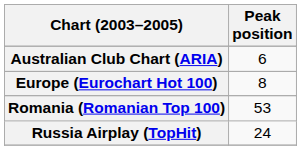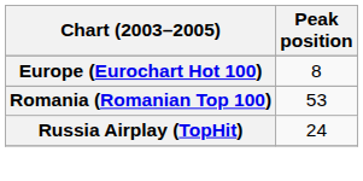 <table class="wikitable sortable plainrowheaders" style="text-align:center">
 <tr>
 <th>Chart (2003–2005)</th>
 <th>Peak<br>position</th>
 </tr>
 <tr>
-</tr>
-<tr>
-<th scope="row">Australian Club Chart (<a href='#'>ARIA</a>)</th>
-<td>6</td>
 </tr>
 <tr>
 </tr>
 <tr>
 </tr>
 <tr>
 </tr>
 <tr>
 </tr>
 <tr>
 <th scope="row">Europe (<a href='#'>Eurochart Hot 100</a>)</th>
 <td>8</td>
 </tr>
 <tr>
 </tr>
 <tr>
 </tr>
 <tr>
 </tr>
 <tr>
 <th scope="row">Romania (<a href='#'>Romanian Top 100</a>)</th>
 <td>53</td>
 </tr>
 <tr>
 <th scope="row">Russia Airplay (<a href='#'>TopHit</a>)</th>
 <td>24</td>
 </tr>
 <tr>
 </tr>
 <tr>
 </tr>
 <tr>
 </tr>
 <tr>
 </tr>
 </table>
